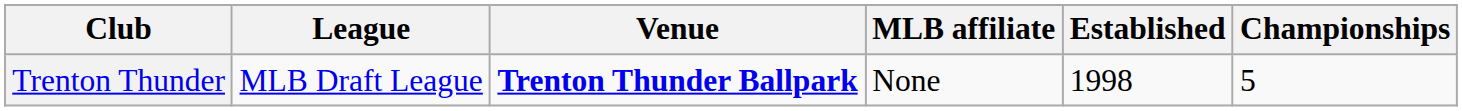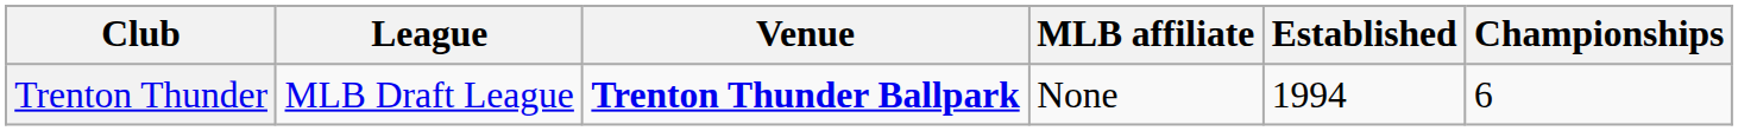 <table class="wikitable">
 <tr>
 <th scope="col">Club</th>
 <th scope="col">League</th>
 <th scope="col">Venue</th>
 <th scope="col">MLB affiliate</th>
 <th scope="col">Established</th>
 <th scope="col">Championships</th>
 </tr>
 <tr>
 <th scope="row" style="font-weight: normal;"><a href='#'>Trenton Thunder</a></th>
 <td><a href='#'>MLB Draft League</a></td>
 <td><strong><a href='#'>Trenton Thunder Ballpark</a></strong></td>
 <td>None</td>
-<td>1998</td>
-<td>5</td>
+<td>1994</td>
+<td>6</td>
 </tr>
 </table>
